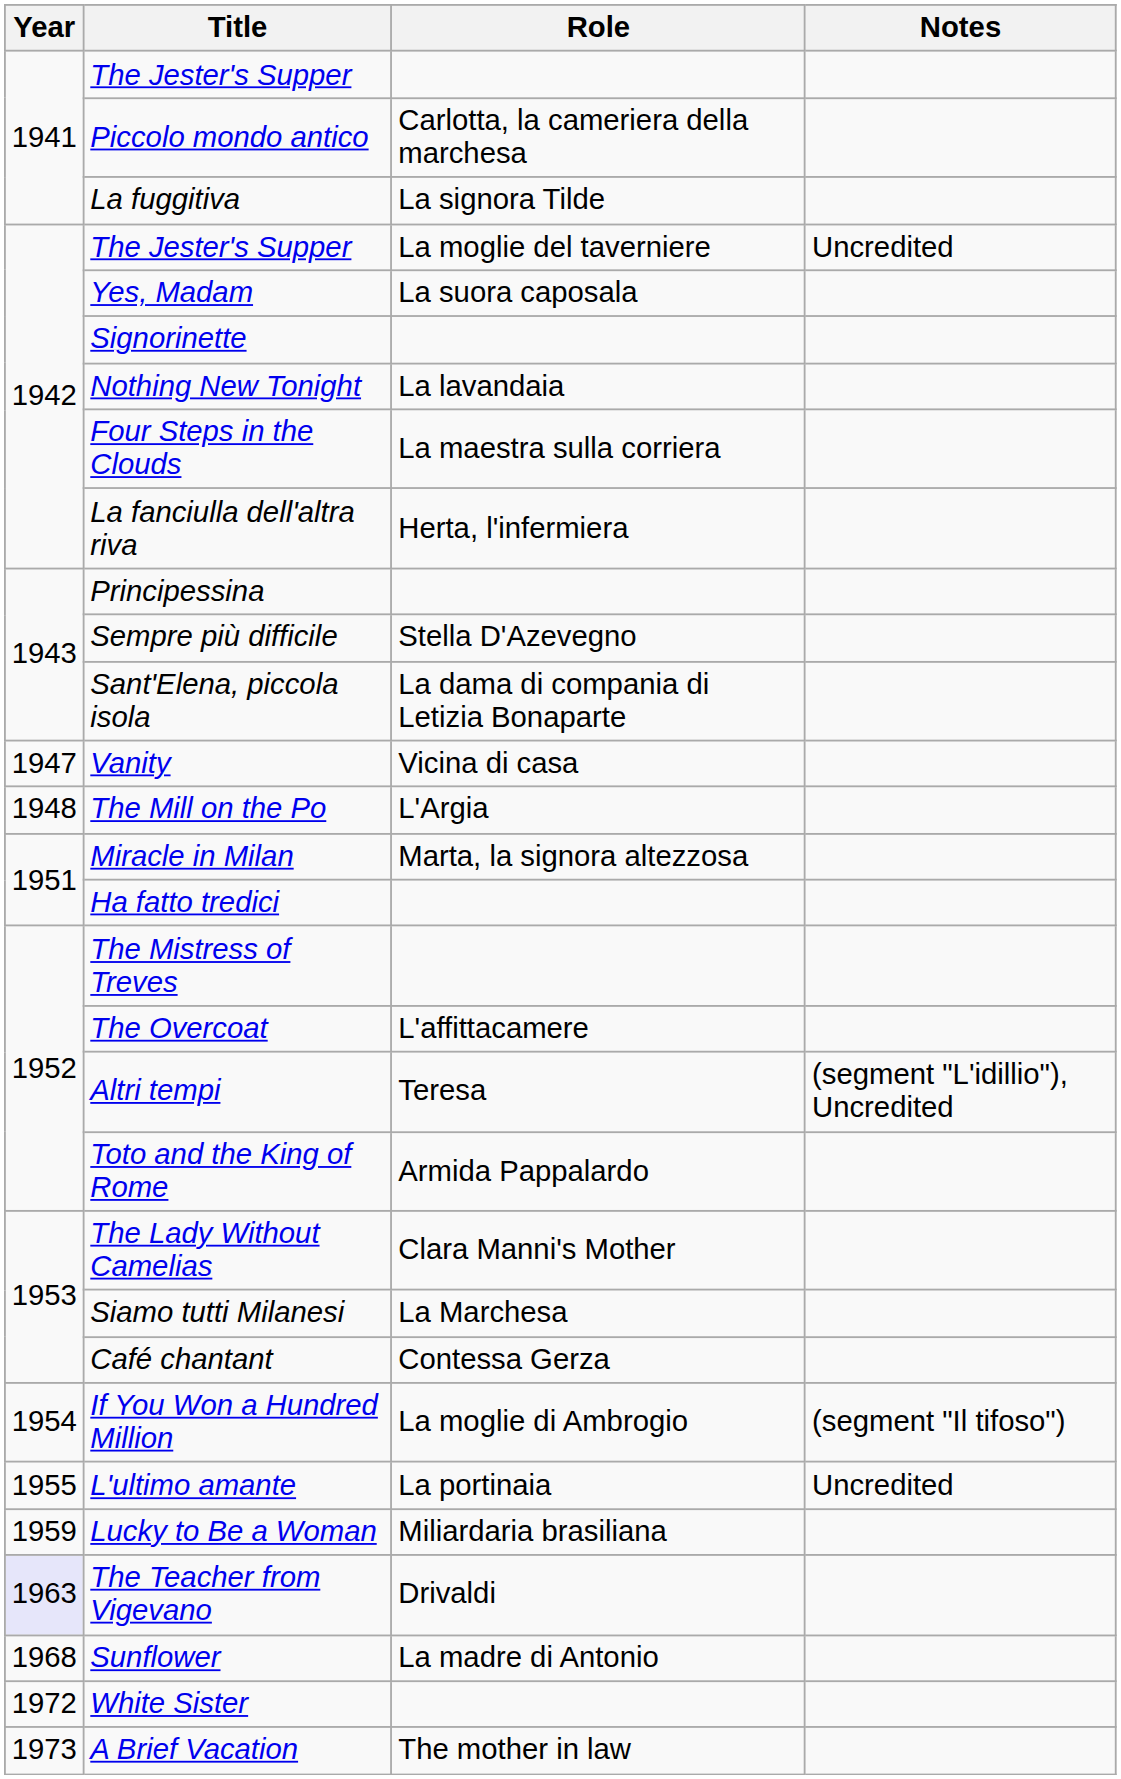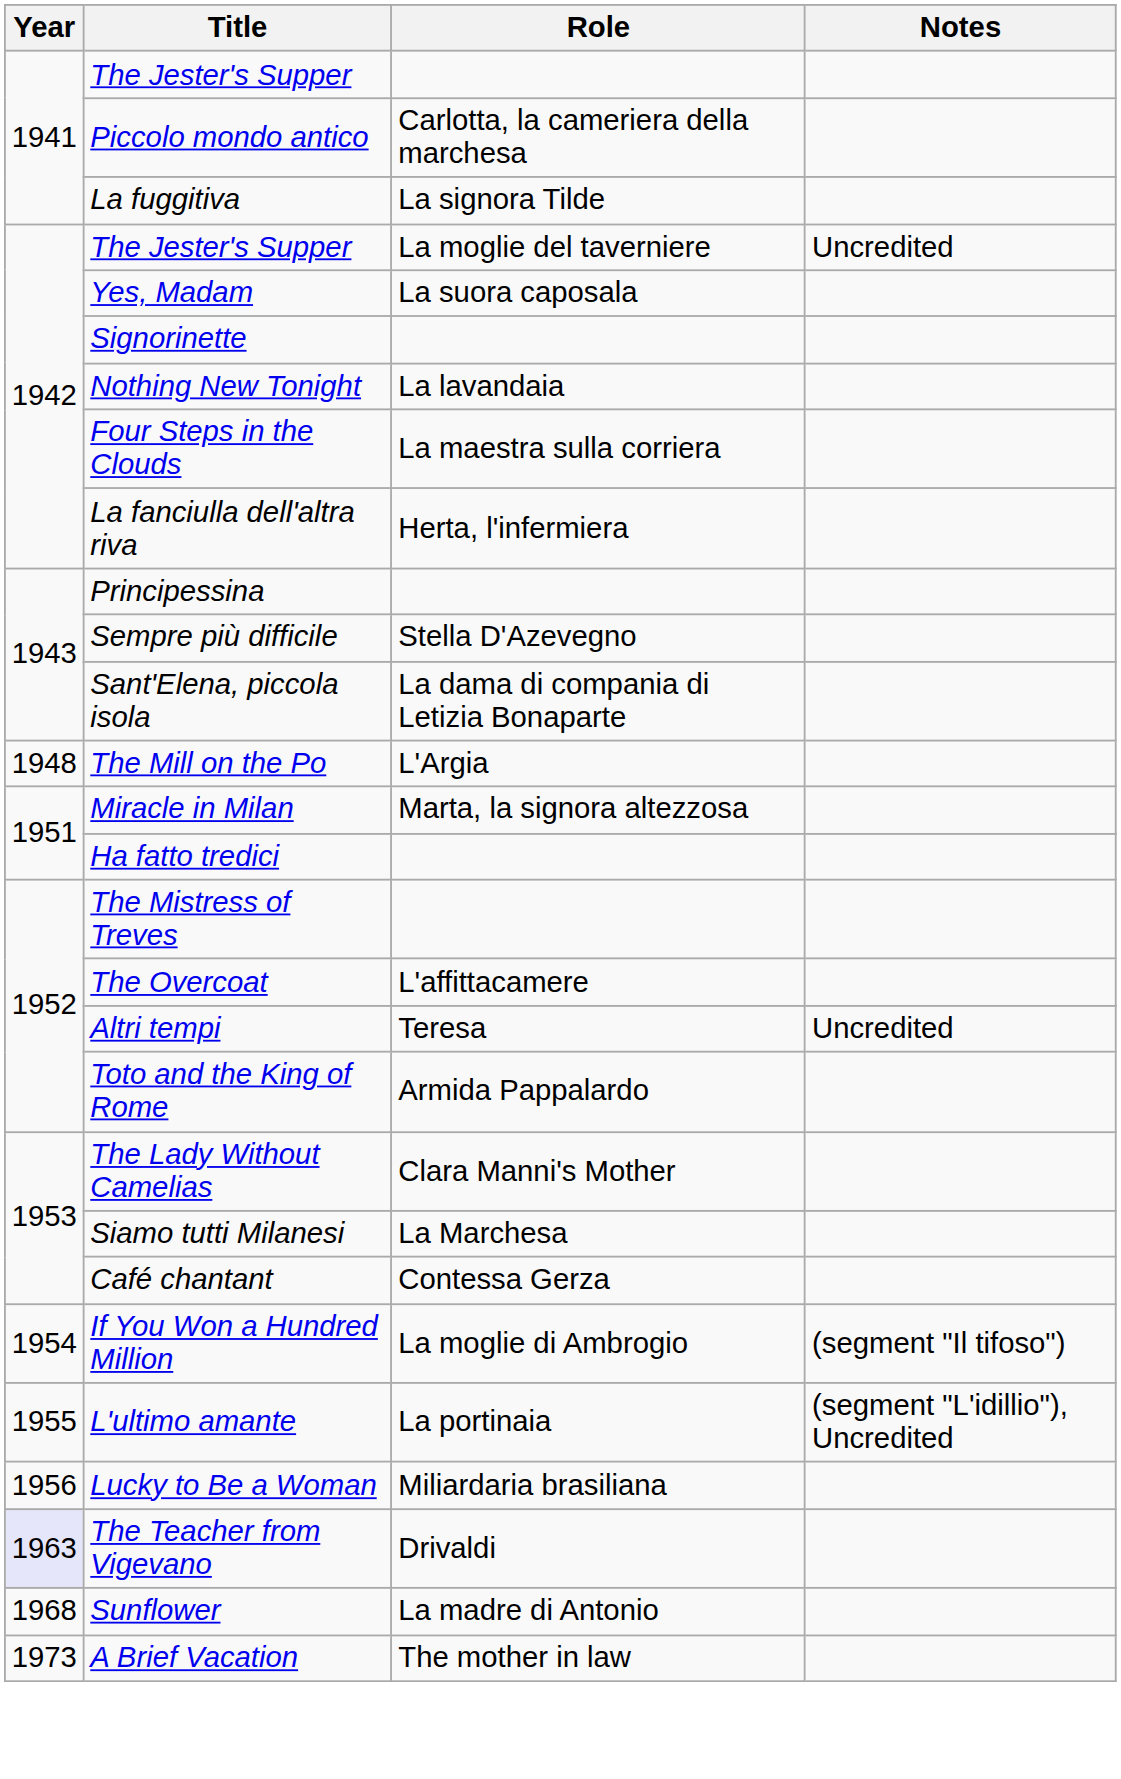 <table class="wikitable sortable">
 <tr>
 <th>Year</th>
 <th>Title</th>
 <th>Role</th>
 <th class="unsortable">Notes</th>
 </tr>
 <tr>
 <td rowspan=3>1941</td>
 <td><em><a href='#'>The Jester's Supper</a></em></td>
 <td></td>
 <td></td>
 </tr>
 <tr>
 <td><em><a href='#'>Piccolo mondo antico</a></em></td>
 <td>Carlotta, la cameriera della marchesa</td>
 <td></td>
 </tr>
 <tr>
 <td><em>La fuggitiva</em></td>
 <td>La signora Tilde</td>
 <td></td>
 </tr>
 <tr>
 <td rowspan=6>1942</td>
 <td><em><a href='#'>The Jester's Supper</a></em></td>
 <td>La moglie del taverniere</td>
 <td>Uncredited</td>
 </tr>
 <tr>
 <td><em><a href='#'>Yes, Madam</a></em></td>
 <td>La suora caposala</td>
 <td></td>
 </tr>
 <tr>
 <td><em><a href='#'>Signorinette</a></em></td>
 <td></td>
 <td></td>
 </tr>
 <tr>
 <td><em><a href='#'>Nothing New Tonight</a></em></td>
 <td>La lavandaia</td>
 <td></td>
 </tr>
 <tr>
 <td><em><a href='#'>Four Steps in the Clouds</a></em></td>
 <td>La maestra sulla corriera</td>
 <td></td>
 </tr>
 <tr>
 <td><em>La fanciulla dell'altra riva</em></td>
 <td>Herta, l'infermiera</td>
 <td></td>
 </tr>
 <tr>
 <td rowspan=3>1943</td>
 <td><em>Principessina</em></td>
 <td></td>
 <td></td>
 </tr>
 <tr>
 <td><em>Sempre più difficile</em></td>
 <td>Stella D'Azevegno</td>
 <td></td>
 </tr>
 <tr>
 <td><em>Sant'Elena, piccola isola</em></td>
 <td>La dama di compania di Letizia Bonaparte</td>
 <td></td>
 </tr>
 <tr>
-<td>1947</td>
-<td><em><a href='#'>Vanity</a></em></td>
-<td>Vicina di casa</td>
-<td></td>
-</tr>
-<tr>
 <td>1948</td>
 <td><em><a href='#'>The Mill on the Po</a></em></td>
 <td>L'Argia</td>
 <td></td>
 </tr>
 <tr>
 <td rowspan=2>1951</td>
 <td><em><a href='#'>Miracle in Milan</a></em></td>
 <td>Marta, la signora altezzosa</td>
 <td></td>
 </tr>
 <tr>
 <td><em><a href='#'>Ha fatto tredici</a></em></td>
 <td></td>
 <td></td>
 </tr>
 <tr>
 <td rowspan=4>1952</td>
 <td><em><a href='#'>The Mistress of Treves</a></em></td>
 <td></td>
 <td></td>
 </tr>
 <tr>
 <td><em><a href='#'>The Overcoat</a></em></td>
 <td>L'affittacamere</td>
 <td></td>
 </tr>
 <tr>
 <td><em><a href='#'>Altri tempi</a></em></td>
 <td>Teresa</td>
-<td>(segment "L'idillio"), Uncredited</td>
+<td>Uncredited</td>
 </tr>
 <tr>
 <td><em><a href='#'>Toto and the King of Rome</a></em></td>
 <td>Armida Pappalardo</td>
 <td></td>
 </tr>
 <tr>
 <td rowspan=3>1953</td>
 <td><em><a href='#'>The Lady Without Camelias</a></em></td>
 <td>Clara Manni's Mother</td>
 <td></td>
 </tr>
 <tr>
 <td><em>Siamo tutti Milanesi</em></td>
 <td>La Marchesa</td>
 <td></td>
 </tr>
 <tr>
 <td><em>Café chantant</em></td>
 <td>Contessa Gerza</td>
 <td></td>
 </tr>
 <tr>
 <td>1954</td>
 <td><em><a href='#'>If You Won a Hundred Million</a></em></td>
 <td>La moglie di Ambrogio</td>
 <td>(segment "Il tifoso")</td>
 </tr>
 <tr>
 <td>1955</td>
 <td><em><a href='#'>L'ultimo amante</a></em></td>
 <td>La portinaia</td>
-<td>Uncredited</td>
+<td>(segment "L'idillio"), Uncredited</td>
 </tr>
 <tr>
-<td>1959</td>
+<td>1956</td>
 <td><em><a href='#'>Lucky to Be a Woman</a></em></td>
 <td>Miliardaria brasiliana</td>
 <td></td>
 </tr>
 <tr>
 <td style="background: lavender;">1963</td>
 <td><em><a href='#'>The Teacher from Vigevano</a></em></td>
 <td>Drivaldi</td>
 <td></td>
 </tr>
 <tr>
 <td>1968</td>
 <td><em><a href='#'>Sunflower</a></em></td>
 <td>La madre di Antonio</td>
 <td></td>
 </tr>
 <tr>
-<td>1972</td>
-<td><em><a href='#'>White Sister</a></em></td>
-<td></td>
-<td></td>
-</tr>
-<tr>
 <td>1973</td>
 <td><em><a href='#'>A Brief Vacation</a></em></td>
 <td>The mother in law</td>
 <td></td>
 </tr>
 </table>
